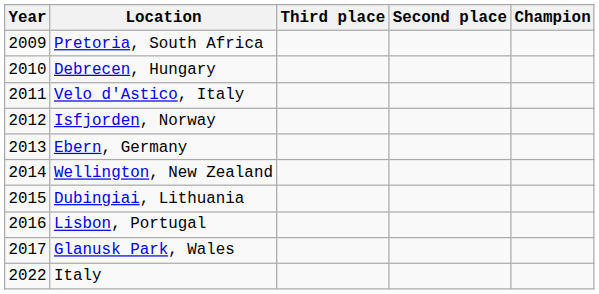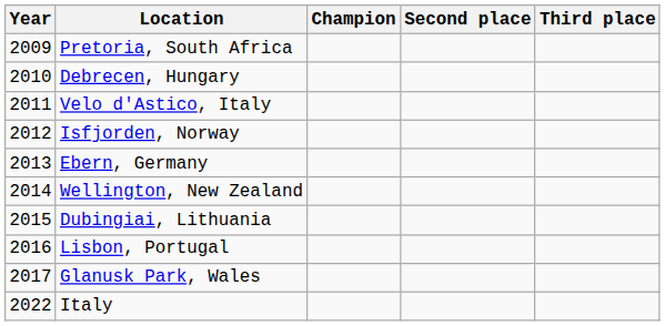 <table class="wikitable">
 <tr>
 <th>Year</th>
 <th>Location</th>
+<th>Champion</th>
+<th>Second place</th>
 <th>Third place</th>
-<th>Second place</th>
-<th>Champion</th>
 </tr>
 <tr>
 <td>2009</td>
 <td><a href='#'>Pretoria</a>, South Africa</td>
 <td></td>
 <td></td>
 <td></td>
 </tr>
 <tr>
 <td>2010</td>
 <td><a href='#'>Debrecen</a>, Hungary</td>
 <td></td>
 <td></td>
 <td></td>
 </tr>
 <tr>
 <td>2011</td>
 <td><a href='#'>Velo d'Astico</a>, Italy</td>
 <td></td>
 <td></td>
 <td></td>
 </tr>
 <tr>
 <td>2012</td>
 <td><a href='#'>Isfjorden</a>, Norway</td>
 <td></td>
 <td></td>
 <td></td>
 </tr>
 <tr>
 <td>2013</td>
 <td><a href='#'>Ebern</a>, Germany</td>
 <td></td>
 <td></td>
 <td></td>
 </tr>
 <tr>
 <td>2014</td>
 <td><a href='#'>Wellington</a>, New Zealand</td>
 <td></td>
 <td></td>
 <td></td>
 </tr>
 <tr>
 <td>2015</td>
 <td><a href='#'>Dubingiai</a>, Lithuania</td>
 <td></td>
 <td></td>
 <td></td>
 </tr>
 <tr>
 <td>2016</td>
 <td><a href='#'>Lisbon</a>, Portugal</td>
 <td></td>
 <td></td>
 <td></td>
 </tr>
 <tr>
 <td>2017</td>
 <td><a href='#'>Glanusk Park</a>, Wales</td>
 <td></td>
 <td></td>
 <td></td>
 </tr>
 <tr>
 <td>2022</td>
 <td>Italy</td>
 <td></td>
 <td></td>
 <td></td>
 </tr>
 </table>
